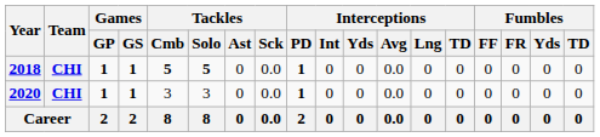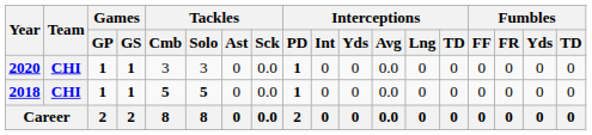 <table class="wikitable" style="text-align:center;">
 <tr>
 <th rowspan="2">Year</th>
 <th rowspan="2">Team</th>
 <th colspan="2">Games</th>
 <th colspan="4">Tackles</th>
 <th colspan="6">Interceptions</th>
 <th colspan="4">Fumbles</th>
 </tr>
 <tr>
 <th>GP</th>
 <th>GS</th>
 <th>Cmb</th>
 <th>Solo</th>
 <th>Ast</th>
 <th>Sck</th>
 <th>PD</th>
 <th>Int</th>
 <th>Yds</th>
 <th>Avg</th>
 <th>Lng</th>
 <th>TD</th>
 <th>FF</th>
 <th>FR</th>
 <th>Yds</th>
 <th>TD</th>
 </tr>
 <tr>
-<th><a href='#'>2018</a></th>
+<th><a href='#'>2020</a></th>
 <th><a href='#'>CHI</a></th>
 <td><strong>1</strong></td>
 <td><strong>1</strong></td>
-<td><strong>5</strong></td>
-<td><strong>5</strong></td>
+<td>3</td>
+<td>3</td>
 <td>0</td>
 <td>0.0</td>
 <td><strong>1</strong></td>
 <td>0</td>
 <td>0</td>
 <td>0.0</td>
 <td>0</td>
 <td>0</td>
 <td>0</td>
 <td>0</td>
 <td>0</td>
 <td>0</td>
 </tr>
 <tr>
-<th><a href='#'>2020</a></th>
+<th><a href='#'>2018</a></th>
 <th><a href='#'>CHI</a></th>
 <td><strong>1</strong></td>
 <td><strong>1</strong></td>
-<td>3</td>
-<td>3</td>
+<td><strong>5</strong></td>
+<td><strong>5</strong></td>
 <td>0</td>
 <td>0.0</td>
 <td><strong>1</strong></td>
 <td>0</td>
 <td>0</td>
 <td>0.0</td>
 <td>0</td>
 <td>0</td>
 <td>0</td>
 <td>0</td>
 <td>0</td>
 <td>0</td>
 </tr>
 <tr>
 <th colspan="2">Career</th>
 <th>2</th>
 <th>2</th>
 <th>8</th>
 <th>8</th>
 <th>0</th>
 <th>0.0</th>
 <th>2</th>
 <th>0</th>
 <th>0</th>
 <th>0.0</th>
 <th>0</th>
 <th>0</th>
 <th>0</th>
 <th>0</th>
 <th>0</th>
 <th>0</th>
 </tr>
 </table>
